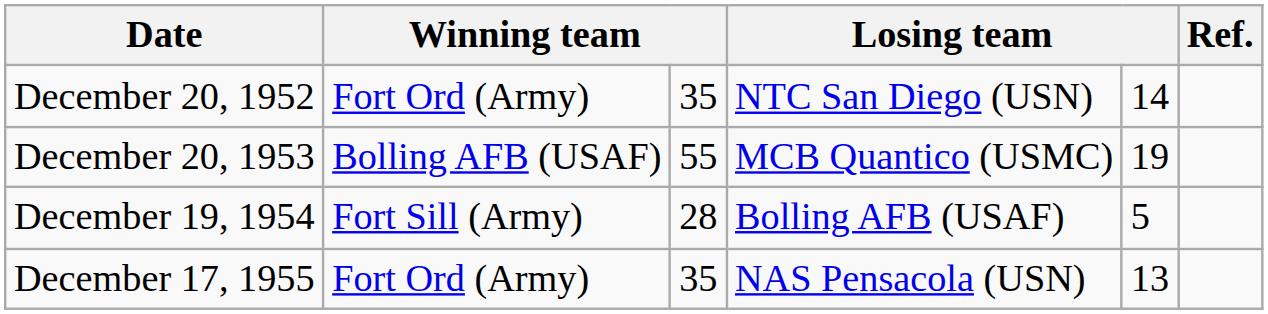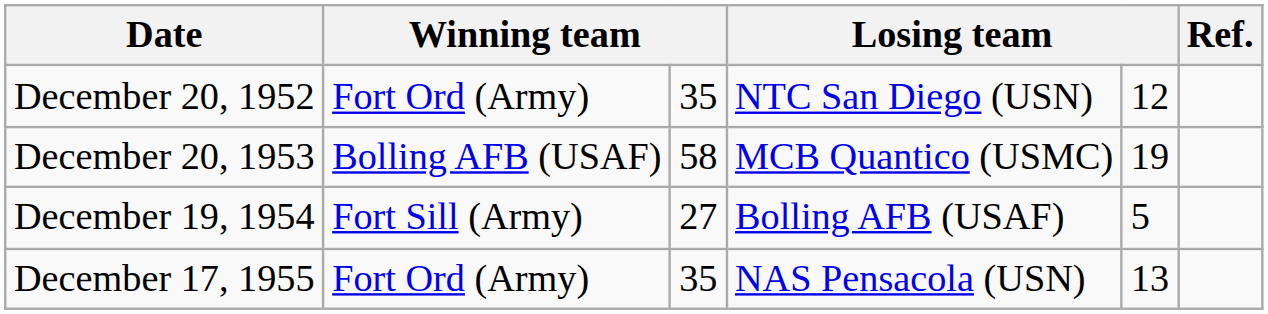 <table class="wikitable">
 <tr>
 <th>Date</th>
 <th colspan="2">Winning team</th>
 <th colspan="2">Losing team</th>
 <th>Ref.</th>
 </tr>
 <tr>
 <td>December 20, 1952</td>
 <td><a href='#'>Fort Ord</a> (Army)</td>
 <td>35</td>
 <td><a href='#'>NTC San Diego</a> (USN)</td>
-<td>14</td>
+<td>12</td>
 <td></td>
 </tr>
 <tr>
 <td>December 20, 1953</td>
 <td><a href='#'>Bolling AFB</a> (USAF)</td>
-<td>55</td>
+<td>58</td>
 <td><a href='#'>MCB Quantico</a> (USMC)</td>
 <td>19</td>
 <td></td>
 </tr>
 <tr>
 <td>December 19, 1954</td>
 <td><a href='#'>Fort Sill</a> (Army)</td>
-<td>28</td>
+<td>27</td>
 <td><a href='#'>Bolling AFB</a> (USAF)</td>
 <td>5</td>
 <td></td>
 </tr>
 <tr>
 <td>December 17, 1955</td>
 <td><a href='#'>Fort Ord</a> (Army)</td>
 <td>35</td>
 <td><a href='#'>NAS Pensacola</a> (USN)</td>
 <td>13</td>
 <td></td>
 </tr>
 </table>
